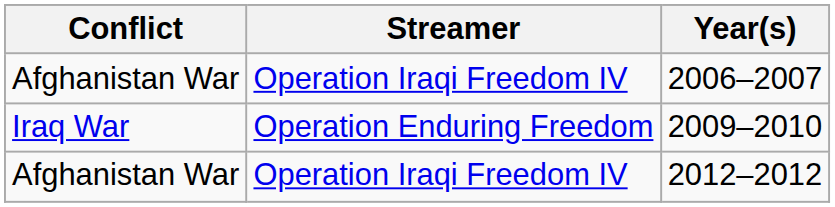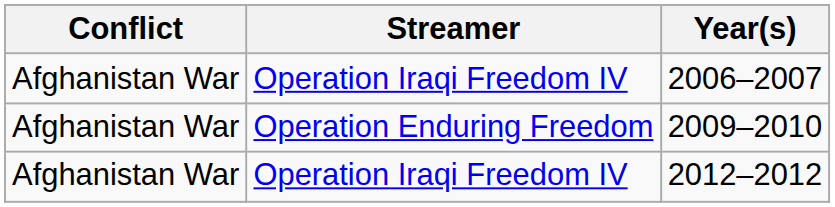 <table class="wikitable">
 <tr>
 <th>Conflict</th>
 <th>Streamer</th>
 <th>Year(s)</th>
 </tr>
 <tr>
 <td>Afghanistan War</td>
 <td><a href='#'>Operation Iraqi Freedom IV</a></td>
 <td>2006–2007</td>
 </tr>
 <tr>
-<td><a href='#'>Iraq War</a></td>
+<td>Afghanistan War</td>
 <td><a href='#'>Operation Enduring Freedom</a></td>
 <td>2009–2010</td>
 </tr>
 <tr>
 <td>Afghanistan War</td>
 <td><a href='#'>Operation Iraqi Freedom IV</a></td>
 <td>2012–2012</td>
 </tr>
 </table>
